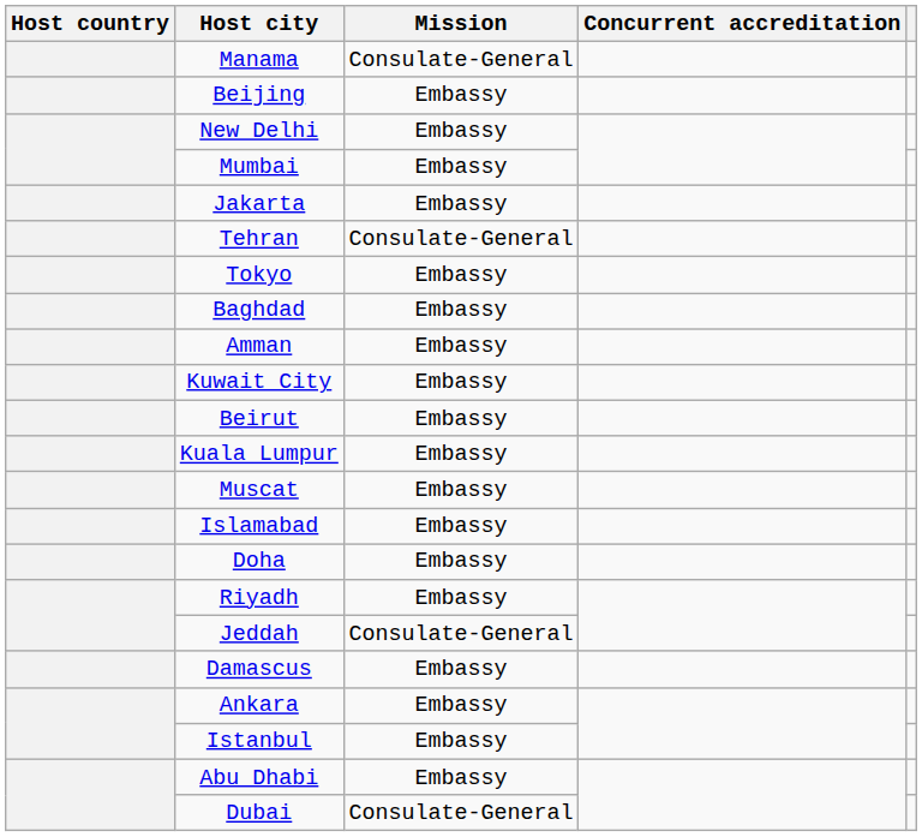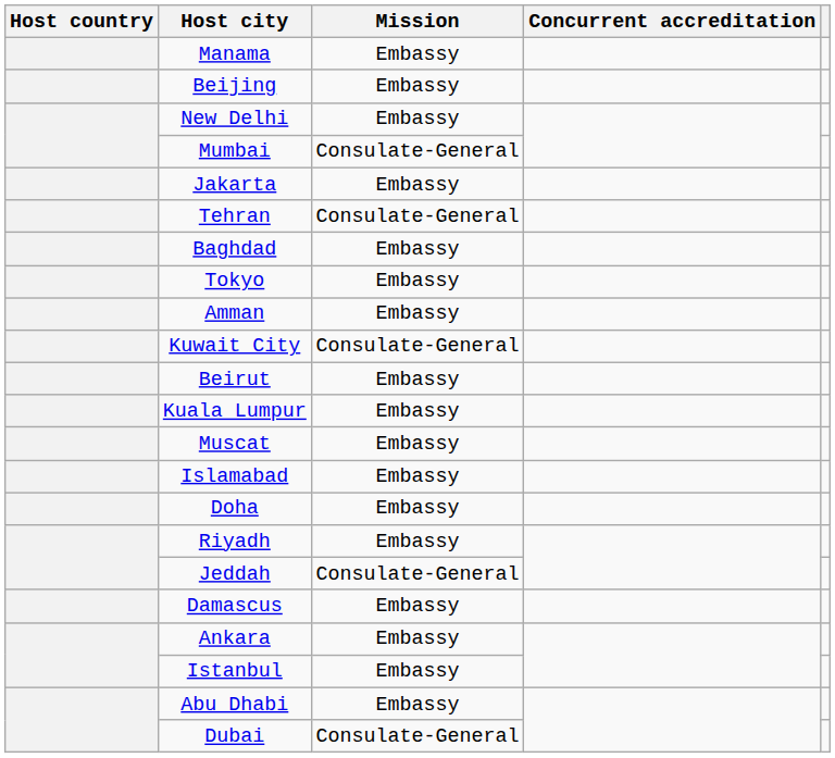 <table class="wikitable plainrowheaders" style="text-align:center">
 <tr>
 <th scope="col">Host country</th>
 <th scope="col">Host city</th>
 <th scope="col">Mission</th>
 <th scope="col">Concurrent accreditation</th>
 <th scope="col"></th>
 </tr>
 <tr>
 <th scope="row"></th>
 <td><a href='#'>Manama</a></td>
-<td>Consulate-General</td>
+<td>Embassy</td>
 <td></td>
 <td></td>
 </tr>
 <tr>
 <th scope="row"></th>
 <td><a href='#'>Beijing</a></td>
 <td>Embassy</td>
 <td></td>
 <td></td>
 </tr>
 <tr>
 <th scope="row" rowspan="2"></th>
 <td><a href='#'>New Delhi</a></td>
 <td>Embassy</td>
 <td rowspan="2"></td>
 <td></td>
 </tr>
 <tr>
 <td><a href='#'>Mumbai</a></td>
-<td>Embassy</td>
+<td>Consulate-General</td>
 <td></td>
 </tr>
 <tr>
 <th scope="row"></th>
 <td><a href='#'>Jakarta</a></td>
 <td>Embassy</td>
 <td></td>
 <td></td>
 </tr>
 <tr>
 <th scope="row"></th>
 <td><a href='#'>Tehran</a></td>
 <td>Consulate-General</td>
 <td></td>
 <td></td>
 </tr>
 <tr>
 <th scope="row"></th>
-<td><a href='#'>Tokyo</a></td>
+<td><a href='#'>Baghdad</a></td>
 <td>Embassy</td>
 <td></td>
 <td></td>
 </tr>
 <tr>
 <th scope="row"></th>
-<td><a href='#'>Baghdad</a></td>
+<td><a href='#'>Tokyo</a></td>
 <td>Embassy</td>
 <td></td>
 <td></td>
 </tr>
 <tr>
 <th scope="row"></th>
 <td><a href='#'>Amman</a></td>
 <td>Embassy</td>
 <td></td>
 <td></td>
 </tr>
 <tr>
 <th scope="row"></th>
 <td><a href='#'>Kuwait City</a></td>
-<td>Embassy</td>
+<td>Consulate-General</td>
 <td></td>
 <td></td>
 </tr>
 <tr>
 <th scope="row"></th>
 <td><a href='#'>Beirut</a></td>
 <td>Embassy</td>
 <td></td>
 <td></td>
 </tr>
 <tr>
 <th scope="row"></th>
 <td><a href='#'>Kuala Lumpur</a></td>
 <td>Embassy</td>
 <td></td>
 <td></td>
 </tr>
 <tr>
 <th scope="row"></th>
 <td><a href='#'>Muscat</a></td>
 <td>Embassy</td>
 <td></td>
 <td></td>
 </tr>
 <tr>
 <th scope="row"></th>
 <td><a href='#'>Islamabad</a></td>
 <td>Embassy</td>
 <td></td>
 <td></td>
 </tr>
 <tr>
 <th scope="row"></th>
 <td><a href='#'>Doha</a></td>
 <td>Embassy</td>
 <td></td>
 <td></td>
 </tr>
 <tr>
 <th scope="row" rowspan="2"></th>
 <td><a href='#'>Riyadh</a></td>
 <td>Embassy</td>
 <td rowspan="2"></td>
 <td></td>
 </tr>
 <tr>
 <td><a href='#'>Jeddah</a></td>
 <td>Consulate-General</td>
 <td></td>
 </tr>
 <tr>
 <th scope="row"></th>
 <td><a href='#'>Damascus</a></td>
 <td>Embassy</td>
 <td></td>
 <td></td>
 </tr>
 <tr>
 <th scope="row" rowspan="2"></th>
 <td><a href='#'>Ankara</a></td>
 <td>Embassy</td>
 <td rowspan="2"></td>
 <td></td>
 </tr>
 <tr>
 <td><a href='#'>Istanbul</a></td>
 <td>Embassy</td>
 <td></td>
 </tr>
 <tr>
 <th scope="row" rowspan="2"></th>
 <td><a href='#'>Abu Dhabi</a></td>
 <td>Embassy</td>
 <td rowspan="2"></td>
 <td></td>
 </tr>
 <tr>
 <td><a href='#'>Dubai</a></td>
 <td>Consulate-General</td>
 <td></td>
 </tr>
 </table>
